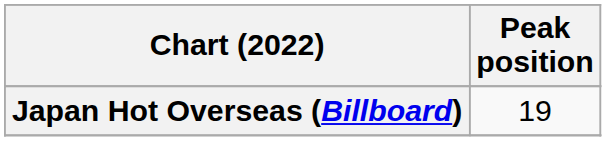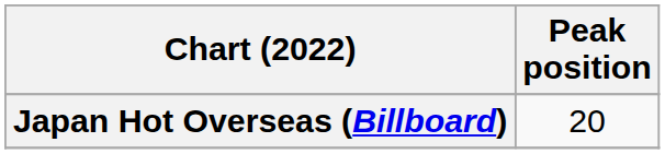 <table class="wikitable sortable plainrowheaders" style="text-align:center">
 <tr>
 <th scope="col">Chart (2022)</th>
 <th scope="col">Peak<br>position</th>
 </tr>
 <tr>
 </tr>
 <tr>
 <th scope="row">Japan Hot Overseas (<em><a href='#'>Billboard</a></em>)</th>
-<td>19</td>
+<td>20</td>
 </tr>
 <tr>
 </tr>
 <tr>
 </tr>
 </table>
